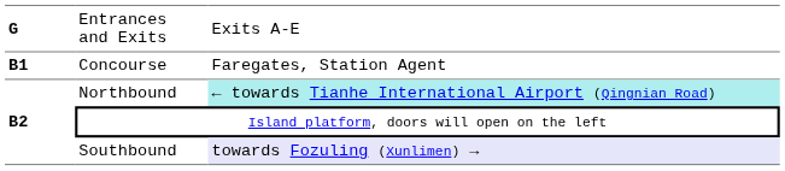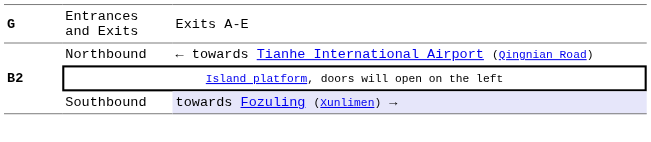 <table table border=0 cellspacing=0 cellpadding=3>
 <tr>
 <td style="border-top:solid 1px gray;border-bottom:solid 1px gray;" width=50><strong>G</strong></td>
 <td style="border-top:solid 1px gray;border-bottom:solid 1px gray;" width=100>Entrances and Exits</td>
 <td style="border-top:solid 1px gray;border-bottom:solid 1px gray;" width=450>Exits A-E</td>
 </tr>
 <tr>
-<td style="border-top:solid 0px gray;border-bottom:solid 1px gray;" width=50><strong>B1</strong></td>
-<td style="border-top:solid 0px gray;border-bottom:solid 1px gray;" width=100>Concourse</td>
-<td style="border-top:solid 0px gray;border-bottom:solid 1px gray;" width=450>Faregates, Station Agent</td>
-</tr>
-<tr>
 <td style="border-bottom:solid 1px gray;" rowspan=3><strong>B2</strong></td>
 <td>Northbound</td>
-<td style="background: paleturquoise;">←  towards <a href='#'>Tianhe International Airport</a> <small>(<a href='#'>Qingnian Road</a>)</small></td>
+<td>←  towards <a href='#'>Tianhe International Airport</a> <small>(<a href='#'>Qingnian Road</a>)</small></td>
 </tr>
 <tr>
 <td style="border-right:solid 2px black;border-left:solid 2px black;border-top:solid 2px black;border-bottom:solid 2px black;text-align:center;" colspan=2><small><a href='#'>Island platform</a>, doors will open on the left</small></td>
 </tr>
 <tr>
 <td style="border-bottom:solid 1px gray;">Southbound</td>
 <td style="background: lavender; border-bottom:solid 1px gray;"> towards <a href='#'>Fozuling</a> <small>(<a href='#'>Xunlimen</a>)</small> →</td>
 </tr>
 </table>
